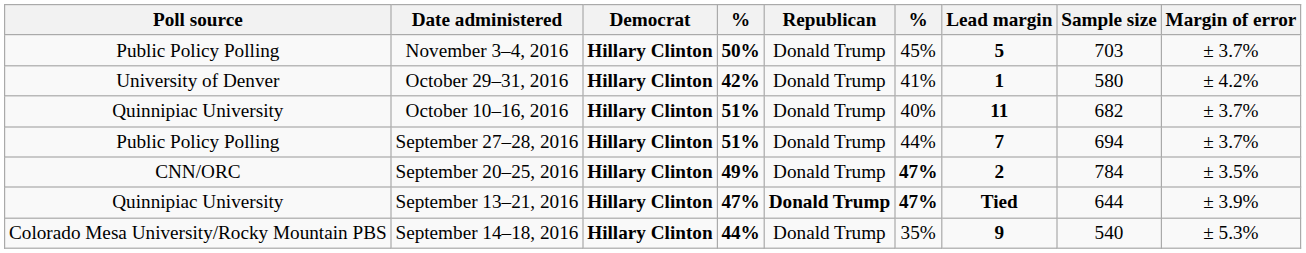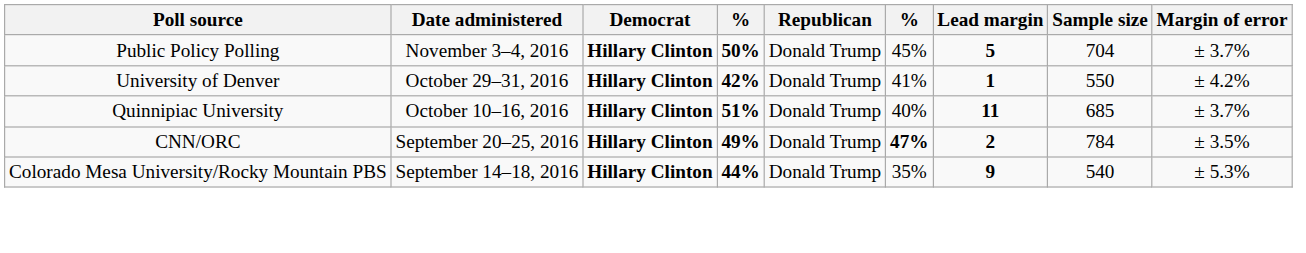 <table class="wikitable" style="text-align:center;">
 <tr valign=bottom>
 <th>Poll source</th>
 <th>Date administered</th>
 <th>Democrat</th>
 <th>%</th>
 <th>Republican</th>
 <th>%</th>
 <th>Lead margin</th>
 <th>Sample size</th>
 <th>Margin of error</th>
 </tr>
 <tr>
 <td>Public Policy Polling</td>
 <td>November 3–4, 2016</td>
 <td><strong>Hillary Clinton</strong></td>
 <td><strong>50%</strong></td>
 <td>Donald Trump</td>
 <td>45%</td>
 <td><strong>5</strong></td>
-<td>703</td>
+<td>704</td>
 <td>± 3.7%</td>
 </tr>
 <tr>
 <td>University of Denver</td>
 <td>October 29–31, 2016</td>
 <td><strong>Hillary Clinton</strong></td>
 <td><strong>42%</strong></td>
 <td>Donald Trump</td>
 <td>41%</td>
 <td><strong>1</strong></td>
-<td>580</td>
+<td>550</td>
 <td>± 4.2%</td>
 </tr>
 <tr>
 <td>Quinnipiac University</td>
 <td>October 10–16, 2016</td>
 <td><strong>Hillary Clinton</strong></td>
 <td><strong>51%</strong></td>
 <td>Donald Trump</td>
 <td>40%</td>
 <td><strong>11</strong></td>
-<td>682</td>
-<td>± 3.7%</td>
-</tr>
-<tr>
-<td>Public Policy Polling</td>
-<td>September 27–28, 2016</td>
-<td><strong>Hillary Clinton</strong></td>
-<td><strong>51%</strong></td>
-<td>Donald Trump</td>
-<td>44%</td>
-<td><strong>7</strong></td>
-<td>694</td>
+<td>685</td>
 <td>± 3.7%</td>
 </tr>
 <tr>
 <td>CNN/ORC</td>
 <td>September 20–25, 2016</td>
 <td><strong>Hillary Clinton</strong></td>
 <td><strong>49%</strong></td>
 <td>Donald Trump</td>
 <td><strong>47%</strong></td>
 <td><strong>2</strong></td>
 <td>784</td>
 <td>± 3.5%</td>
 </tr>
 <tr>
-<td>Quinnipiac University</td>
-<td>September 13–21, 2016</td>
-<td><strong>Hillary Clinton</strong></td>
-<td><strong>47%</strong></td>
-<td><strong>Donald Trump</strong></td>
-<td><strong>47%</strong></td>
-<td align="center"><strong>Tied</strong></td>
-<td>644</td>
-<td>± 3.9%</td>
-</tr>
-<tr>
 <td>Colorado Mesa University/Rocky Mountain PBS</td>
 <td>September 14–18, 2016</td>
 <td><strong>Hillary Clinton</strong></td>
 <td><strong>44%</strong></td>
 <td>Donald Trump</td>
 <td>35%</td>
 <td><strong>9</strong></td>
 <td>540</td>
 <td>± 5.3%</td>
 </tr>
 </table>
